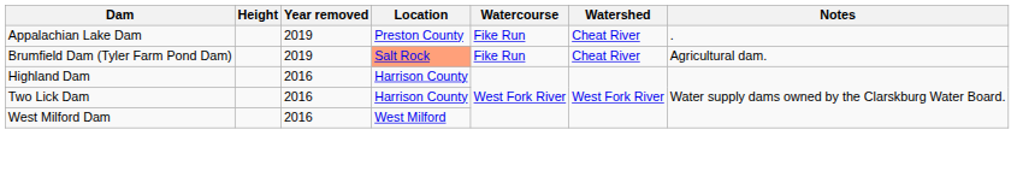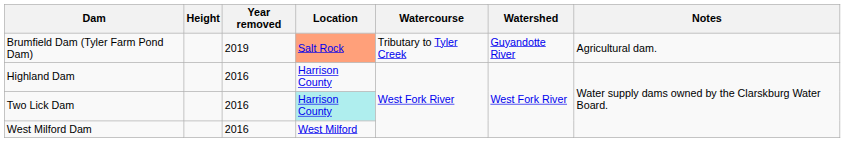 <table class="wikitable sortable">
 <tr>
 <th>Dam</th>
 <th>Height</th>
 <th>Year removed</th>
 <th>Location</th>
 <th>Watercourse</th>
 <th>Watershed</th>
 <th>Notes</th>
 </tr>
 <tr>
-<td>Appalachian Lake Dam</td>
-<td></td>
-<td>2019</td>
-<td><a href='#'>Preston County</a><br></td>
-<td><a href='#'>Fike Run</a></td>
-<td><a href='#'>Cheat River</a></td>
-<td> .</td>
-</tr>
-<tr>
 <td>Brumfield Dam (Tyler Farm Pond Dam)</td>
 <td></td>
 <td>2019</td>
 <td style="background: lightsalmon;"><a href='#'>Salt Rock</a><br></td>
-<td><a href='#'>Fike Run</a></td>
-<td><a href='#'>Cheat River</a></td>
+<td>Tributary to <a href='#'>Tyler Creek</a></td>
+<td><a href='#'>Guyandotte River</a></td>
 <td>Agricultural dam.</td>
 </tr>
 <tr>
 <td>Highland Dam</td>
 <td></td>
 <td>2016</td>
 <td><a href='#'>Harrison County</a><br></td>
 <td rowspan=3><a href='#'>West Fork River</a></td>
 <td rowspan=3><a href='#'>West Fork River</a></td>
 <td rowspan=3>Water supply dams owned by the Clarskburg Water Board.</td>
 </tr>
 <tr>
 <td>Two Lick Dam</td>
 <td></td>
 <td>2016</td>
-<td><a href='#'>Harrison County</a><br></td>
+<td style="background: paleturquoise;"><a href='#'>Harrison County</a><br></td>
 </tr>
 <tr>
 <td>West Milford Dam</td>
 <td></td>
 <td>2016</td>
 <td><a href='#'>West Milford</a><br></td>
 </tr>
 </table>
